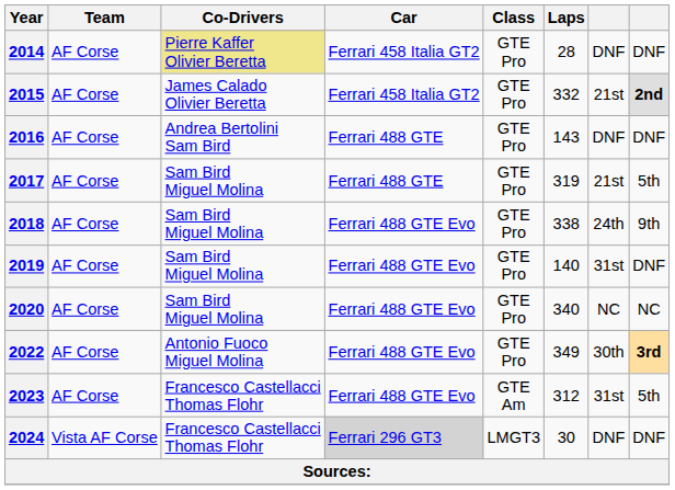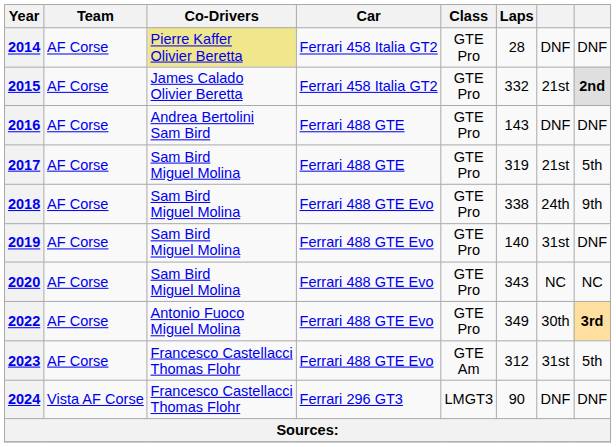 <table class="wikitable" style="text-align:center; font-size:90%">
 <tr>
 <th>Year</th>
 <th>Team</th>
 <th>Co-Drivers</th>
 <th>Car</th>
 <th>Class</th>
 <th>Laps</th>
 <th></th>
 <th></th>
 </tr>
 <tr>
 <th><a href='#'>2014</a></th>
 <td align="left"> <a href='#'>AF Corse</a></td>
 <td align="left" style="background: khaki;"> <a href='#'>Pierre Kaffer</a><br> <a href='#'>Olivier Beretta</a></td>
 <td align="left" nowrap><a href='#'>Ferrari 458 Italia GT2</a></td>
 <td>GTE<br>Pro</td>
 <td>28</td>
 <td>DNF</td>
 <td>DNF</td>
 </tr>
 <tr>
 <th><a href='#'>2015</a></th>
 <td align="left"> <a href='#'>AF Corse</a></td>
 <td align="left"> <a href='#'>James Calado</a><br> <a href='#'>Olivier Beretta</a></td>
 <td align="left"><a href='#'>Ferrari 458 Italia GT2</a></td>
 <td>GTE<br>Pro</td>
 <td>332</td>
 <td>21st</td>
 <td style="background:#DFDFDF;"><strong>2nd</strong></td>
 </tr>
 <tr>
 <th><a href='#'>2016</a></th>
 <td align="left"> <a href='#'>AF Corse</a></td>
 <td align="left"> <a href='#'>Andrea Bertolini</a><br> <a href='#'>Sam Bird</a></td>
 <td align="left"><a href='#'>Ferrari 488 GTE</a></td>
 <td>GTE<br>Pro</td>
 <td>143</td>
 <td>DNF</td>
 <td>DNF</td>
 </tr>
 <tr>
 <th><a href='#'>2017</a></th>
 <td align="left"> <a href='#'>AF Corse</a></td>
 <td align="left"> <a href='#'>Sam Bird</a><br> <a href='#'>Miguel Molina</a></td>
 <td align="left"><a href='#'>Ferrari 488 GTE</a></td>
 <td>GTE<br>Pro</td>
 <td>319</td>
 <td>21st</td>
 <td>5th</td>
 </tr>
 <tr>
 <th><a href='#'>2018</a></th>
 <td align="left"> <a href='#'>AF Corse</a></td>
 <td align="left"> <a href='#'>Sam Bird</a><br> <a href='#'>Miguel Molina</a></td>
 <td align="left"><a href='#'>Ferrari 488 GTE Evo</a></td>
 <td>GTE<br>Pro</td>
 <td>338</td>
 <td>24th</td>
 <td>9th</td>
 </tr>
 <tr>
 <th><a href='#'>2019</a></th>
 <td align="left"> <a href='#'>AF Corse</a></td>
 <td align="left"> <a href='#'>Sam Bird</a><br> <a href='#'>Miguel Molina</a></td>
 <td align="left"><a href='#'>Ferrari 488 GTE Evo</a></td>
 <td>GTE<br>Pro</td>
 <td>140</td>
 <td>31st</td>
 <td>DNF</td>
 </tr>
 <tr>
 <th><a href='#'>2020</a></th>
 <td align="left"> <a href='#'>AF Corse</a></td>
 <td align="left"> <a href='#'>Sam Bird</a><br> <a href='#'>Miguel Molina</a></td>
 <td align="left"><a href='#'>Ferrari 488 GTE Evo</a></td>
 <td>GTE<br>Pro</td>
-<td>340</td>
+<td>343</td>
 <td>NC</td>
 <td>NC</td>
 </tr>
 <tr>
 <th><a href='#'>2022</a></th>
 <td align="left"> <a href='#'>AF Corse</a></td>
 <td align="left"> <a href='#'>Antonio Fuoco</a><br> <a href='#'>Miguel Molina</a></td>
 <td align="left"><a href='#'>Ferrari 488 GTE Evo</a></td>
 <td>GTE<br>Pro</td>
 <td>349</td>
 <td>30th</td>
 <td style="background:#FFDF9F;"><strong>3rd</strong></td>
 </tr>
 <tr>
 <th><a href='#'>2023</a></th>
 <td align="left"> <a href='#'>AF Corse</a></td>
 <td align="left"> <a href='#'>Francesco Castellacci</a><br> <a href='#'>Thomas Flohr</a></td>
 <td align="left"><a href='#'>Ferrari 488 GTE Evo</a></td>
 <td>GTE<br>Am</td>
 <td>312</td>
 <td>31st</td>
 <td>5th</td>
 </tr>
 <tr>
 <th><a href='#'>2024</a></th>
 <td align="left" nowrap> <a href='#'>Vista AF Corse</a></td>
 <td align="left" nowrap> <a href='#'>Francesco Castellacci</a><br> <a href='#'>Thomas Flohr</a></td>
-<td align="left" style="background: lightgrey;"><a href='#'>Ferrari 296 GT3</a></td>
+<td align="left"><a href='#'>Ferrari 296 GT3</a></td>
 <td>LMGT3</td>
-<td>30</td>
+<td>90</td>
 <td>DNF</td>
 <td>DNF</td>
 </tr>
 <tr>
 <th colspan="8">Sources:</th>
 </tr>
 <tr>
 </tr>
 </table>
